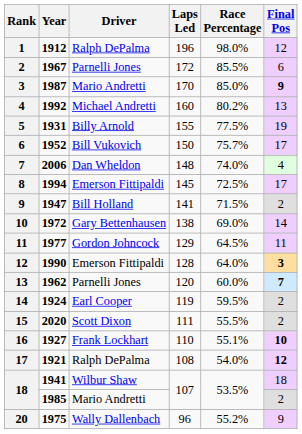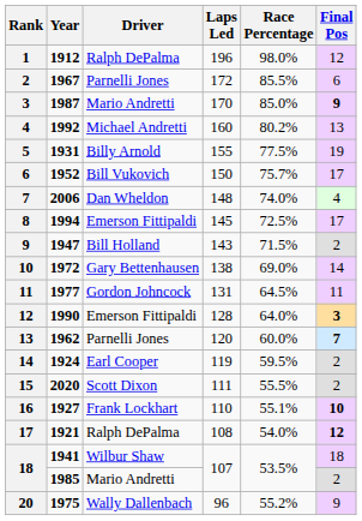 <table class="wikitable">
 <tr>
 <th>Rank</th>
 <th>Year</th>
 <th>Driver</th>
 <th>Laps<br>Led</th>
 <th>Race<br>Percentage</th>
 <th><a href='#'>Final<br>Pos</a></th>
 </tr>
 <tr>
 <td style="background:#f2f2f2; text-align:center;"><strong>1</strong></td>
 <td style="text-align: center;"><strong>1912</strong></td>
 <td> <a href='#'>Ralph DePalma</a></td>
 <td style="text-align: center;">196</td>
 <td style="text-align: center;">98.0%</td>
 <td style="background:#efcfff; text-align:center;">12</td>
 </tr>
 <tr>
 <td style="background:#f2f2f2; text-align:center;"><strong>2</strong></td>
 <td style="text-align: center;"><strong>1967</strong></td>
 <td> <a href='#'>Parnelli Jones</a></td>
 <td style="text-align: center;">172</td>
 <td style="text-align: center;">85.5%</td>
 <td style="background:#efcfff; text-align:center;">6</td>
 </tr>
 <tr>
 <td style="background:#f2f2f2; text-align:center;"><strong>3</strong></td>
 <td style="text-align: center;"><strong>1987</strong></td>
 <td> <a href='#'>Mario Andretti</a></td>
 <td style="text-align: center;">170</td>
 <td style="text-align: center;">85.0%</td>
 <td style="background:#efcfff; text-align:center;"><strong>9</strong></td>
 </tr>
 <tr>
 <td style="background:#f2f2f2; text-align:center;"><strong>4</strong></td>
 <td style="text-align: center;"><strong>1992</strong></td>
 <td> <a href='#'>Michael Andretti</a></td>
 <td style="text-align: center;">160</td>
 <td style="text-align: center;">80.2%</td>
 <td style="background:#efcfff; text-align:center;">13</td>
 </tr>
 <tr>
 <td style="background:#f2f2f2; text-align:center;"><strong>5</strong></td>
 <td style="text-align: center;"><strong>1931</strong></td>
 <td> <a href='#'>Billy Arnold</a></td>
 <td style="text-align: center;">155</td>
 <td style="text-align: center;">77.5%</td>
 <td style="background:#efcfff; text-align:center;">19</td>
 </tr>
 <tr>
 <td style="background:#f2f2f2; text-align:center;"><strong>6</strong></td>
 <td style="text-align: center;"><strong>1952</strong></td>
 <td> <a href='#'>Bill Vukovich</a></td>
 <td style="text-align: center;">150</td>
 <td style="text-align: center;">75.7%</td>
 <td style="background:#efcfff; text-align:center;">17</td>
 </tr>
 <tr>
 <td style="background:#f2f2f2; text-align:center;"><strong>7</strong></td>
 <td style="text-align: center;"><strong>2006</strong></td>
 <td> <a href='#'>Dan Wheldon</a></td>
 <td style="text-align: center;">148</td>
 <td style="text-align: center;">74.0%</td>
 <td style="background:#dfffdf; text-align:center;">4</td>
 </tr>
 <tr>
 <td style="background:#f2f2f2; text-align:center;"><strong>8</strong></td>
 <td style="text-align: center;"><strong>1994</strong></td>
 <td> <a href='#'>Emerson Fittipaldi</a></td>
 <td style="text-align: center;">145</td>
 <td style="text-align: center;">72.5%</td>
 <td style="background:#efcfff; text-align:center;">17</td>
 </tr>
 <tr>
 <td style="background:#f2f2f2; text-align:center;"><strong>9</strong></td>
 <td style="text-align: center;"><strong>1947</strong></td>
 <td> <a href='#'>Bill Holland</a></td>
-<td style="text-align: center;">141</td>
+<td style="text-align: center;">143</td>
 <td style="text-align: center;">71.5%</td>
 <td style="background:#dfdfdf; text-align:center;">2</td>
 </tr>
 <tr>
 <td style="background:#f2f2f2; text-align:center;"><strong>10</strong></td>
 <td style="text-align: center;"><strong>1972</strong></td>
 <td> <a href='#'>Gary Bettenhausen</a></td>
 <td style="text-align: center;">138</td>
 <td style="text-align: center;">69.0%</td>
 <td style="background:#efcfff; text-align:center;">14</td>
 </tr>
 <tr>
 <td style="background:#f2f2f2; text-align:center;"><strong>11</strong></td>
 <td style="text-align: center;"><strong>1977</strong></td>
 <td> <a href='#'>Gordon Johncock</a></td>
-<td style="text-align: center;">129</td>
+<td style="text-align: center;">131</td>
 <td style="text-align: center;">64.5%</td>
 <td style="background:#efcfff; text-align:center;">11</td>
 </tr>
 <tr>
 <td style="background:#f2f2f2; text-align:center;"><strong>12</strong></td>
 <td style="text-align: center;"><strong>1990</strong></td>
 <td> Emerson Fittipaldi</td>
 <td style="text-align: center;">128</td>
 <td style="text-align: center;">64.0%</td>
 <td style="background:#ffdf9f; text-align:center;"><strong>3</strong></td>
 </tr>
 <tr>
 <td style="background:#f2f2f2; text-align:center;"><strong>13</strong></td>
 <td style="text-align: center;"><strong>1962</strong></td>
 <td> Parnelli Jones</td>
 <td style="text-align: center;">120</td>
 <td style="text-align: center;">60.0%</td>
 <td style="background:#cfeaff; text-align:center;"><strong>7</strong></td>
 </tr>
 <tr>
 <td style="background:#f2f2f2; text-align:center;"><strong>14</strong></td>
 <td style="text-align: center;"><strong>1924</strong></td>
 <td> <a href='#'>Earl Cooper</a></td>
 <td style="text-align: center;">119</td>
 <td style="text-align: center;">59.5%</td>
 <td style="background:#dfdfdf; text-align:center;">2</td>
 </tr>
 <tr>
 <td style="background:#f2f2f2; text-align:center;"><strong>15</strong></td>
 <td style="text-align: center;"><strong>2020</strong></td>
 <td> <a href='#'>Scott Dixon</a></td>
 <td style="text-align: center;">111</td>
 <td style="text-align: center;">55.5%</td>
 <td style="background:#dfdfdf; text-align:center;">2</td>
 </tr>
 <tr>
 <td style="background:#f2f2f2; text-align:center;"><strong>16</strong></td>
 <td style="text-align: center;"><strong>1927</strong></td>
 <td> <a href='#'>Frank Lockhart</a></td>
 <td style="text-align: center;">110</td>
 <td style="text-align: center;">55.1%</td>
 <td style="background:#efcfff; text-align:center;"><strong>10</strong></td>
 </tr>
 <tr>
 <td style="background:#f2f2f2; text-align:center;"><strong>17</strong></td>
 <td style="text-align: center;"><strong>1921</strong></td>
 <td> Ralph DePalma</td>
 <td style="text-align: center;">108</td>
 <td style="text-align: center;">54.0%</td>
 <td style="background:#efcfff; text-align:center;"><strong>12</strong></td>
 </tr>
 <tr>
 <td style="background:#f2f2f2; text-align:center;" rowspan="2"><strong>18</strong></td>
 <td style="text-align: center;"><strong>1941</strong></td>
 <td> <a href='#'>Wilbur Shaw</a></td>
 <td style="text-align:center;" rowspan="2">107</td>
 <td style="text-align:center;" rowspan="2">53.5%</td>
 <td style="background:#efcfff; text-align:center;">18</td>
 </tr>
 <tr>
 <td style="text-align: center;"><strong>1985</strong></td>
 <td> Mario Andretti</td>
 <td style="background:#dfdfdf; text-align:center;">2</td>
 </tr>
 <tr>
 <td style="background:#f2f2f2; text-align:center;"><strong>20</strong></td>
 <td style="text-align: center;"><strong>1975</strong></td>
 <td> <a href='#'>Wally Dallenbach</a></td>
 <td style="text-align: center;">96</td>
 <td style="text-align: center;">55.2%</td>
 <td style="background:#efcfff; text-align:center;">9</td>
 </tr>
 </table>
